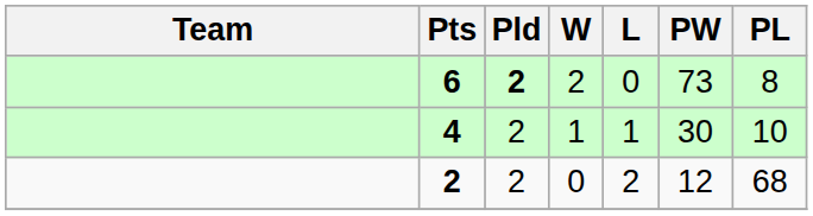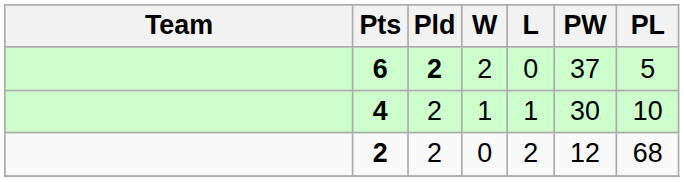 <table class="wikitable" style="text-align:center">
 <tr>
 <th width=200>Team</th>
 <th width=20>Pts</th>
 <th width=20>Pld</th>
 <th width=20>W</th>
 <th width=20>L</th>
 <th width=30>PW</th>
 <th width=30>PL</th>
 </tr>
 <tr bgcolor="ccffcc">
 <td style="text-align:left;"></td>
 <td><strong>6</strong></td>
 <td><strong>2</strong></td>
 <td>2</td>
 <td>0</td>
-<td>73</td>
-<td>8</td>
+<td>37</td>
+<td>5</td>
 </tr>
 <tr bgcolor="ccffcc">
 <td style="text-align:left;"></td>
 <td><strong>4</strong></td>
 <td>2</td>
 <td>1</td>
 <td>1</td>
 <td>30</td>
 <td>10</td>
 </tr>
 <tr>
 <td style="text-align:left;"></td>
 <td><strong>2</strong></td>
 <td>2</td>
 <td>0</td>
 <td>2</td>
 <td>12</td>
 <td>68</td>
 </tr>
 <tr>
 </tr>
 </table>
